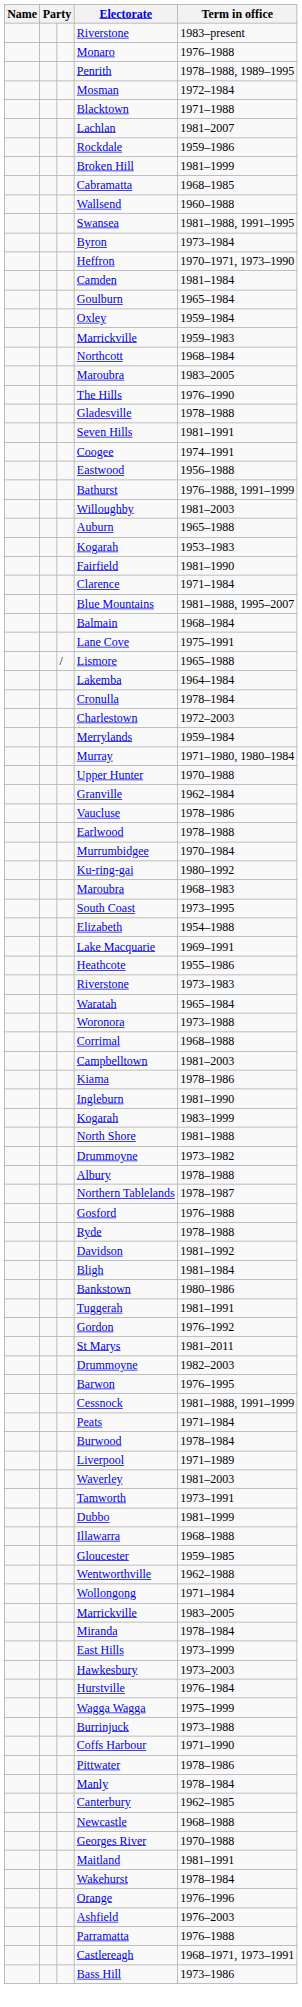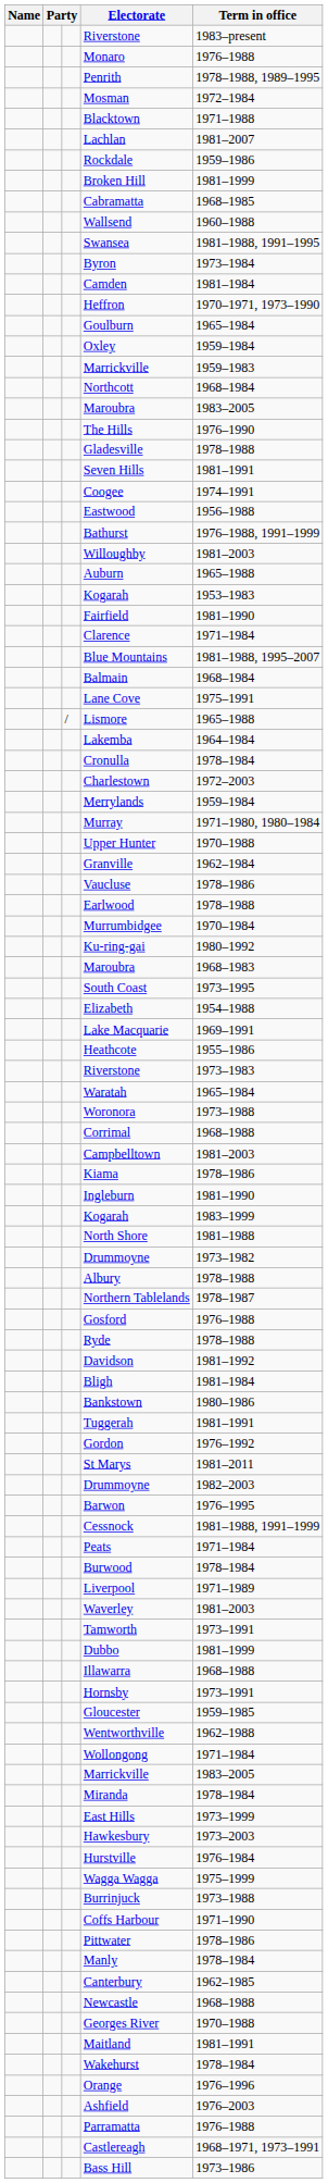 <table class="wikitable sortable">
 <tr>
 <th>Name</th>
 <th colspan=2>Party</th>
 <th><a href='#'>Electorate</a></th>
 <th>Term in office</th>
 </tr>
 <tr>
 <td></td>
 <td> </td>
 <td></td>
 <td><a href='#'>Riverstone</a></td>
 <td>1983–present</td>
 </tr>
 <tr>
 <td></td>
 <td> </td>
 <td></td>
 <td><a href='#'>Monaro</a></td>
 <td>1976–1988</td>
 </tr>
 <tr>
 <td></td>
 <td> </td>
 <td></td>
 <td><a href='#'>Penrith</a></td>
 <td>1978–1988, 1989–1995</td>
 </tr>
 <tr>
 <td></td>
 <td> </td>
 <td></td>
 <td><a href='#'>Mosman</a></td>
 <td>1972–1984</td>
 </tr>
 <tr>
 <td></td>
 <td> </td>
 <td></td>
 <td><a href='#'>Blacktown</a></td>
 <td>1971–1988</td>
 </tr>
 <tr>
 <td></td>
 <td> </td>
 <td></td>
 <td><a href='#'>Lachlan</a></td>
 <td>1981–2007</td>
 </tr>
 <tr>
 <td></td>
 <td> </td>
 <td></td>
 <td><a href='#'>Rockdale</a></td>
 <td>1959–1986</td>
 </tr>
 <tr>
 <td></td>
 <td> </td>
 <td></td>
 <td><a href='#'>Broken Hill</a></td>
 <td>1981–1999</td>
 </tr>
 <tr>
 <td></td>
 <td> </td>
 <td></td>
 <td><a href='#'>Cabramatta</a></td>
 <td>1968–1985</td>
 </tr>
 <tr>
 <td></td>
 <td> </td>
 <td></td>
 <td><a href='#'>Wallsend</a></td>
 <td>1960–1988</td>
 </tr>
 <tr>
 <td></td>
 <td> </td>
 <td></td>
 <td><a href='#'>Swansea</a></td>
 <td>1981–1988, 1991–1995</td>
 </tr>
 <tr>
 <td></td>
 <td> </td>
 <td></td>
 <td><a href='#'>Byron</a></td>
 <td>1973–1984</td>
 </tr>
 <tr>
 <td></td>
 <td> </td>
 <td></td>
-<td><a href='#'>Heffron</a></td>
-<td>1970–1971, 1973–1990</td>
+<td><a href='#'>Camden</a></td>
+<td>1981–1984</td>
 </tr>
 <tr>
 <td></td>
 <td> </td>
 <td></td>
-<td><a href='#'>Camden</a></td>
-<td>1981–1984</td>
+<td><a href='#'>Heffron</a></td>
+<td>1970–1971, 1973–1990</td>
 </tr>
 <tr>
 <td></td>
 <td> </td>
 <td></td>
 <td><a href='#'>Goulburn</a></td>
 <td>1965–1984</td>
 </tr>
 <tr>
 <td></td>
 <td> </td>
 <td></td>
 <td><a href='#'>Oxley</a></td>
 <td>1959–1984</td>
 </tr>
 <tr>
 <td></td>
 <td> </td>
 <td></td>
 <td><a href='#'>Marrickville</a></td>
 <td>1959–1983</td>
 </tr>
 <tr>
 <td></td>
 <td> </td>
 <td></td>
 <td><a href='#'>Northcott</a></td>
 <td>1968–1984</td>
 </tr>
 <tr>
 <td></td>
 <td> </td>
 <td></td>
 <td><a href='#'>Maroubra</a></td>
 <td>1983–2005</td>
 </tr>
 <tr>
 <td></td>
 <td> </td>
 <td></td>
 <td><a href='#'>The Hills</a></td>
 <td>1976–1990</td>
 </tr>
 <tr>
 <td></td>
 <td> </td>
 <td></td>
 <td><a href='#'>Gladesville</a></td>
 <td>1978–1988</td>
 </tr>
 <tr>
 <td></td>
 <td> </td>
 <td></td>
 <td><a href='#'>Seven Hills</a></td>
 <td>1981–1991</td>
 </tr>
 <tr>
 <td></td>
 <td> </td>
 <td></td>
 <td><a href='#'>Coogee</a></td>
 <td>1974–1991</td>
 </tr>
 <tr>
 <td></td>
 <td> </td>
 <td></td>
 <td><a href='#'>Eastwood</a></td>
 <td>1956–1988</td>
 </tr>
 <tr>
 <td></td>
 <td> </td>
 <td></td>
 <td><a href='#'>Bathurst</a></td>
 <td>1976–1988, 1991–1999</td>
 </tr>
 <tr>
 <td></td>
 <td> </td>
 <td></td>
 <td><a href='#'>Willoughby</a></td>
 <td>1981–2003</td>
 </tr>
 <tr>
 <td></td>
 <td> </td>
 <td></td>
 <td><a href='#'>Auburn</a></td>
 <td>1965–1988</td>
 </tr>
 <tr>
 <td></td>
 <td> </td>
 <td></td>
 <td><a href='#'>Kogarah</a></td>
 <td>1953–1983</td>
 </tr>
 <tr>
 <td></td>
 <td> </td>
 <td></td>
 <td><a href='#'>Fairfield</a></td>
 <td>1981–1990</td>
 </tr>
 <tr>
 <td></td>
 <td> </td>
 <td></td>
 <td><a href='#'>Clarence</a></td>
 <td>1971–1984</td>
 </tr>
 <tr>
 <td></td>
 <td> </td>
 <td></td>
 <td><a href='#'>Blue Mountains</a></td>
 <td>1981–1988, 1995–2007</td>
 </tr>
 <tr>
 <td></td>
 <td> </td>
 <td></td>
 <td><a href='#'>Balmain</a></td>
 <td>1968–1984</td>
 </tr>
 <tr>
 <td></td>
 <td> </td>
 <td></td>
 <td><a href='#'>Lane Cove</a></td>
 <td>1975–1991</td>
 </tr>
 <tr>
 <td></td>
 <td> </td>
 <td>/</td>
 <td><a href='#'>Lismore</a></td>
 <td>1965–1988</td>
 </tr>
 <tr>
 <td></td>
 <td> </td>
 <td></td>
 <td><a href='#'>Lakemba</a></td>
 <td>1964–1984</td>
 </tr>
 <tr>
 <td></td>
 <td> </td>
 <td></td>
 <td><a href='#'>Cronulla</a></td>
 <td>1978–1984</td>
 </tr>
 <tr>
 <td></td>
 <td> </td>
 <td></td>
 <td><a href='#'>Charlestown</a></td>
 <td>1972–2003</td>
 </tr>
 <tr>
 <td></td>
 <td> </td>
 <td></td>
 <td><a href='#'>Merrylands</a></td>
 <td>1959–1984</td>
 </tr>
 <tr>
 <td></td>
 <td> </td>
 <td></td>
 <td><a href='#'>Murray</a></td>
 <td>1971–1980, 1980–1984</td>
 </tr>
 <tr>
 <td></td>
 <td> </td>
 <td></td>
 <td><a href='#'>Upper Hunter</a></td>
 <td>1970–1988</td>
 </tr>
 <tr>
 <td></td>
 <td> </td>
 <td></td>
 <td><a href='#'>Granville</a></td>
 <td>1962–1984</td>
 </tr>
 <tr>
 <td></td>
 <td> </td>
 <td></td>
 <td><a href='#'>Vaucluse</a></td>
 <td>1978–1986</td>
 </tr>
 <tr>
 <td></td>
 <td> </td>
 <td></td>
 <td><a href='#'>Earlwood</a></td>
 <td>1978–1988</td>
 </tr>
 <tr>
 <td></td>
 <td> </td>
 <td></td>
 <td><a href='#'>Murrumbidgee</a></td>
 <td>1970–1984</td>
 </tr>
 <tr>
 <td></td>
 <td> </td>
 <td></td>
 <td><a href='#'>Ku-ring-gai</a></td>
 <td>1980–1992</td>
 </tr>
 <tr>
 <td></td>
 <td> </td>
 <td></td>
 <td><a href='#'>Maroubra</a></td>
 <td>1968–1983</td>
 </tr>
 <tr>
 <td></td>
 <td> </td>
 <td></td>
 <td><a href='#'>South Coast</a></td>
 <td>1973–1995</td>
 </tr>
 <tr>
 <td></td>
 <td> </td>
 <td></td>
 <td><a href='#'>Elizabeth</a></td>
 <td>1954–1988</td>
 </tr>
 <tr>
 <td></td>
 <td> </td>
 <td></td>
 <td><a href='#'>Lake Macquarie</a></td>
 <td>1969–1991</td>
 </tr>
 <tr>
 <td></td>
 <td> </td>
 <td></td>
 <td><a href='#'>Heathcote</a></td>
 <td>1955–1986</td>
 </tr>
 <tr>
 <td></td>
 <td> </td>
 <td></td>
 <td><a href='#'>Riverstone</a></td>
 <td>1973–1983</td>
 </tr>
 <tr>
 <td></td>
 <td> </td>
 <td></td>
 <td><a href='#'>Waratah</a></td>
 <td>1965–1984</td>
 </tr>
 <tr>
 <td></td>
 <td> </td>
 <td></td>
 <td><a href='#'>Woronora</a></td>
 <td>1973–1988</td>
 </tr>
 <tr>
 <td></td>
 <td> </td>
 <td></td>
 <td><a href='#'>Corrimal</a></td>
 <td>1968–1988</td>
 </tr>
 <tr>
 <td></td>
 <td> </td>
 <td></td>
 <td><a href='#'>Campbelltown</a></td>
 <td>1981–2003</td>
 </tr>
 <tr>
 <td></td>
 <td> </td>
 <td></td>
 <td><a href='#'>Kiama</a></td>
 <td>1978–1986</td>
 </tr>
 <tr>
 <td></td>
 <td> </td>
 <td></td>
 <td><a href='#'>Ingleburn</a></td>
 <td>1981–1990</td>
 </tr>
 <tr>
 <td></td>
 <td> </td>
 <td></td>
 <td><a href='#'>Kogarah</a></td>
 <td>1983–1999</td>
 </tr>
 <tr>
 <td></td>
 <td> </td>
 <td></td>
 <td><a href='#'>North Shore</a></td>
 <td>1981–1988</td>
 </tr>
 <tr>
 <td></td>
 <td> </td>
 <td></td>
 <td><a href='#'>Drummoyne</a></td>
 <td>1973–1982</td>
 </tr>
 <tr>
 <td></td>
 <td> </td>
 <td></td>
 <td><a href='#'>Albury</a></td>
 <td>1978–1988</td>
 </tr>
 <tr>
 <td></td>
 <td> </td>
 <td></td>
 <td><a href='#'>Northern Tablelands</a></td>
 <td>1978–1987</td>
 </tr>
 <tr>
 <td></td>
 <td> </td>
 <td></td>
 <td><a href='#'>Gosford</a></td>
 <td>1976–1988</td>
 </tr>
 <tr>
 <td></td>
 <td> </td>
 <td></td>
 <td><a href='#'>Ryde</a></td>
 <td>1978–1988</td>
 </tr>
 <tr>
 <td></td>
 <td> </td>
 <td></td>
 <td><a href='#'>Davidson</a></td>
 <td>1981–1992</td>
 </tr>
 <tr>
 <td></td>
 <td> </td>
 <td></td>
 <td><a href='#'>Bligh</a></td>
 <td>1981–1984</td>
 </tr>
 <tr>
 <td></td>
 <td> </td>
 <td></td>
 <td><a href='#'>Bankstown</a></td>
 <td>1980–1986</td>
 </tr>
 <tr>
 <td></td>
 <td> </td>
 <td></td>
 <td><a href='#'>Tuggerah</a></td>
 <td>1981–1991</td>
 </tr>
 <tr>
 <td></td>
 <td> </td>
 <td></td>
 <td><a href='#'>Gordon</a></td>
 <td>1976–1992</td>
 </tr>
 <tr>
 <td></td>
 <td> </td>
 <td></td>
 <td><a href='#'>St Marys</a></td>
 <td>1981–2011</td>
 </tr>
 <tr>
 <td></td>
 <td> </td>
 <td></td>
 <td><a href='#'>Drummoyne</a></td>
 <td>1982–2003</td>
 </tr>
 <tr>
 <td></td>
 <td> </td>
 <td></td>
 <td><a href='#'>Barwon</a></td>
 <td>1976–1995</td>
 </tr>
 <tr>
 <td></td>
 <td> </td>
 <td></td>
 <td><a href='#'>Cessnock</a></td>
 <td>1981–1988, 1991–1999</td>
 </tr>
 <tr>
 <td></td>
 <td> </td>
 <td></td>
 <td><a href='#'>Peats</a></td>
 <td>1971–1984</td>
 </tr>
 <tr>
 <td></td>
 <td> </td>
 <td></td>
 <td><a href='#'>Burwood</a></td>
 <td>1978–1984</td>
 </tr>
 <tr>
 <td></td>
 <td> </td>
 <td></td>
 <td><a href='#'>Liverpool</a></td>
 <td>1971–1989</td>
 </tr>
 <tr>
 <td></td>
 <td> </td>
 <td></td>
 <td><a href='#'>Waverley</a></td>
 <td>1981–2003</td>
 </tr>
 <tr>
 <td></td>
 <td> </td>
 <td></td>
 <td><a href='#'>Tamworth</a></td>
 <td>1973–1991</td>
 </tr>
 <tr>
 <td></td>
 <td> </td>
 <td></td>
 <td><a href='#'>Dubbo</a></td>
 <td>1981–1999</td>
 </tr>
 <tr>
 <td></td>
 <td> </td>
 <td></td>
 <td><a href='#'>Illawarra</a></td>
 <td>1968–1988</td>
 </tr>
 <tr>
 <td></td>
 <td> </td>
 <td></td>
+<td><a href='#'>Hornsby</a></td>
+<td>1973–1991</td>
+</tr>
+<tr>
+<td></td>
+<td> </td>
+<td></td>
 <td><a href='#'>Gloucester</a></td>
 <td>1959–1985</td>
 </tr>
 <tr>
 <td></td>
 <td> </td>
 <td></td>
 <td><a href='#'>Wentworthville</a></td>
 <td>1962–1988</td>
 </tr>
 <tr>
 <td></td>
 <td> </td>
 <td></td>
 <td><a href='#'>Wollongong</a></td>
 <td>1971–1984</td>
 </tr>
 <tr>
 <td></td>
 <td> </td>
 <td></td>
 <td><a href='#'>Marrickville</a></td>
 <td>1983–2005</td>
 </tr>
 <tr>
 <td></td>
 <td> </td>
 <td></td>
 <td><a href='#'>Miranda</a></td>
 <td>1978–1984</td>
 </tr>
 <tr>
 <td></td>
 <td> </td>
 <td></td>
 <td><a href='#'>East Hills</a></td>
 <td>1973–1999</td>
 </tr>
 <tr>
 <td></td>
 <td> </td>
 <td></td>
 <td><a href='#'>Hawkesbury</a></td>
 <td>1973–2003</td>
 </tr>
 <tr>
 <td></td>
 <td> </td>
 <td></td>
 <td><a href='#'>Hurstville</a></td>
 <td>1976–1984</td>
 </tr>
 <tr>
 <td></td>
 <td> </td>
 <td></td>
 <td><a href='#'>Wagga Wagga</a></td>
 <td>1975–1999</td>
 </tr>
 <tr>
 <td></td>
 <td> </td>
 <td></td>
 <td><a href='#'>Burrinjuck</a></td>
 <td>1973–1988</td>
 </tr>
 <tr>
 <td></td>
 <td> </td>
 <td></td>
 <td><a href='#'>Coffs Harbour</a></td>
 <td>1971–1990</td>
 </tr>
 <tr>
 <td></td>
 <td> </td>
 <td></td>
 <td><a href='#'>Pittwater</a></td>
 <td>1978–1986</td>
 </tr>
 <tr>
 <td></td>
 <td> </td>
 <td></td>
 <td><a href='#'>Manly</a></td>
 <td>1978–1984</td>
 </tr>
 <tr>
 <td></td>
 <td> </td>
 <td></td>
 <td><a href='#'>Canterbury</a></td>
 <td>1962–1985</td>
 </tr>
 <tr>
 <td></td>
 <td> </td>
 <td></td>
 <td><a href='#'>Newcastle</a></td>
 <td>1968–1988</td>
 </tr>
 <tr>
 <td></td>
 <td> </td>
 <td></td>
 <td><a href='#'>Georges River</a></td>
 <td>1970–1988</td>
 </tr>
 <tr>
 <td></td>
 <td> </td>
 <td></td>
 <td><a href='#'>Maitland</a></td>
 <td>1981–1991</td>
 </tr>
 <tr>
 <td></td>
 <td> </td>
 <td></td>
 <td><a href='#'>Wakehurst</a></td>
 <td>1978–1984</td>
 </tr>
 <tr>
 <td></td>
 <td> </td>
 <td></td>
 <td><a href='#'>Orange</a></td>
 <td>1976–1996</td>
 </tr>
 <tr>
 <td></td>
 <td> </td>
 <td></td>
 <td><a href='#'>Ashfield</a></td>
 <td>1976–2003</td>
 </tr>
 <tr>
 <td></td>
 <td> </td>
 <td></td>
 <td><a href='#'>Parramatta</a></td>
 <td>1976–1988</td>
 </tr>
 <tr>
 <td></td>
 <td> </td>
 <td></td>
 <td><a href='#'>Castlereagh</a></td>
 <td>1968–1971, 1973–1991</td>
 </tr>
 <tr>
 <td></td>
 <td> </td>
 <td></td>
 <td><a href='#'>Bass Hill</a></td>
 <td>1973–1986</td>
 </tr>
 </table>
